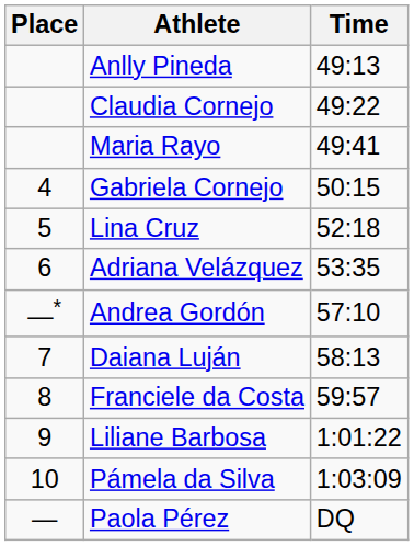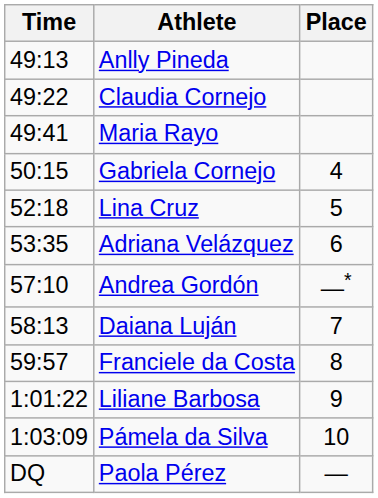 <table class=wikitable>
 <tr>
+<th>Time</th>
+<th>Athlete</th>
 <th>Place</th>
-<th>Athlete</th>
-<th>Time</th>
 </tr>
 <tr>
+<td>49:13</td>
+<td><a href='#'>Anlly Pineda</a> </td>
 <td align=center></td>
-<td><a href='#'>Anlly Pineda</a> </td>
-<td>49:13</td>
 </tr>
 <tr>
+<td>49:22</td>
+<td><a href='#'>Claudia Cornejo</a> </td>
 <td align=center></td>
-<td><a href='#'>Claudia Cornejo</a> </td>
-<td>49:22</td>
 </tr>
 <tr>
+<td>49:41</td>
+<td><a href='#'>Maria Rayo</a> </td>
 <td align=center></td>
-<td><a href='#'>Maria Rayo</a> </td>
-<td>49:41</td>
 </tr>
 <tr>
+<td>50:15</td>
+<td><a href='#'>Gabriela Cornejo</a> </td>
 <td align=center>4</td>
-<td><a href='#'>Gabriela Cornejo</a> </td>
-<td>50:15</td>
 </tr>
 <tr>
+<td>52:18</td>
+<td><a href='#'>Lina Cruz</a> </td>
 <td align=center>5</td>
-<td><a href='#'>Lina Cruz</a> </td>
-<td>52:18</td>
 </tr>
 <tr>
+<td>53:35</td>
+<td><a href='#'>Adriana Velázquez</a> </td>
 <td align=center>6</td>
-<td><a href='#'>Adriana Velázquez</a> </td>
-<td>53:35</td>
 </tr>
 <tr>
+<td>57:10</td>
+<td><a href='#'>Andrea Gordón</a> </td>
 <td align=center>—<sup>*</sup></td>
-<td><a href='#'>Andrea Gordón</a> </td>
-<td>57:10</td>
 </tr>
 <tr>
+<td>58:13</td>
+<td><a href='#'>Daiana Luján</a> </td>
 <td align=center>7</td>
-<td><a href='#'>Daiana Luján</a> </td>
-<td>58:13</td>
 </tr>
 <tr>
+<td>59:57</td>
+<td><a href='#'>Franciele da Costa</a> </td>
 <td align=center>8</td>
-<td><a href='#'>Franciele da Costa</a> </td>
-<td>59:57</td>
 </tr>
 <tr>
+<td>1:01:22</td>
+<td><a href='#'>Liliane Barbosa</a> </td>
 <td align=center>9</td>
-<td><a href='#'>Liliane Barbosa</a> </td>
-<td>1:01:22</td>
 </tr>
 <tr>
+<td>1:03:09</td>
+<td><a href='#'>Pámela da Silva</a> </td>
 <td align=center>10</td>
-<td><a href='#'>Pámela da Silva</a> </td>
-<td>1:03:09</td>
 </tr>
 <tr>
+<td>DQ</td>
+<td><a href='#'>Paola Pérez</a> </td>
 <td align=center>—</td>
-<td><a href='#'>Paola Pérez</a> </td>
-<td>DQ</td>
 </tr>
 </table>
